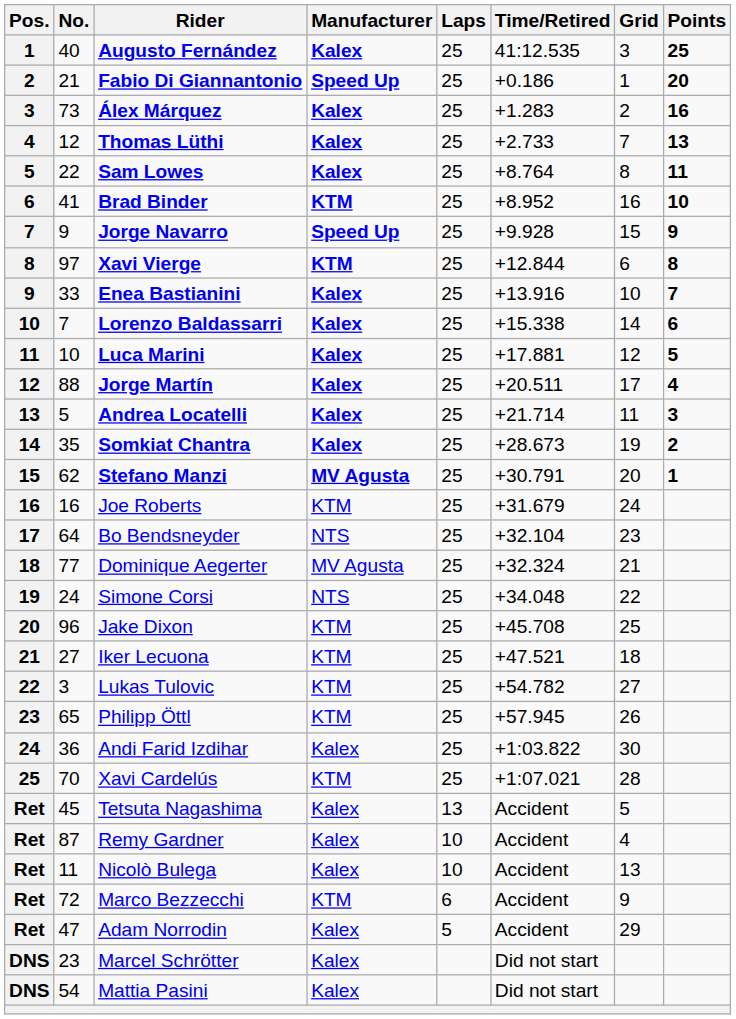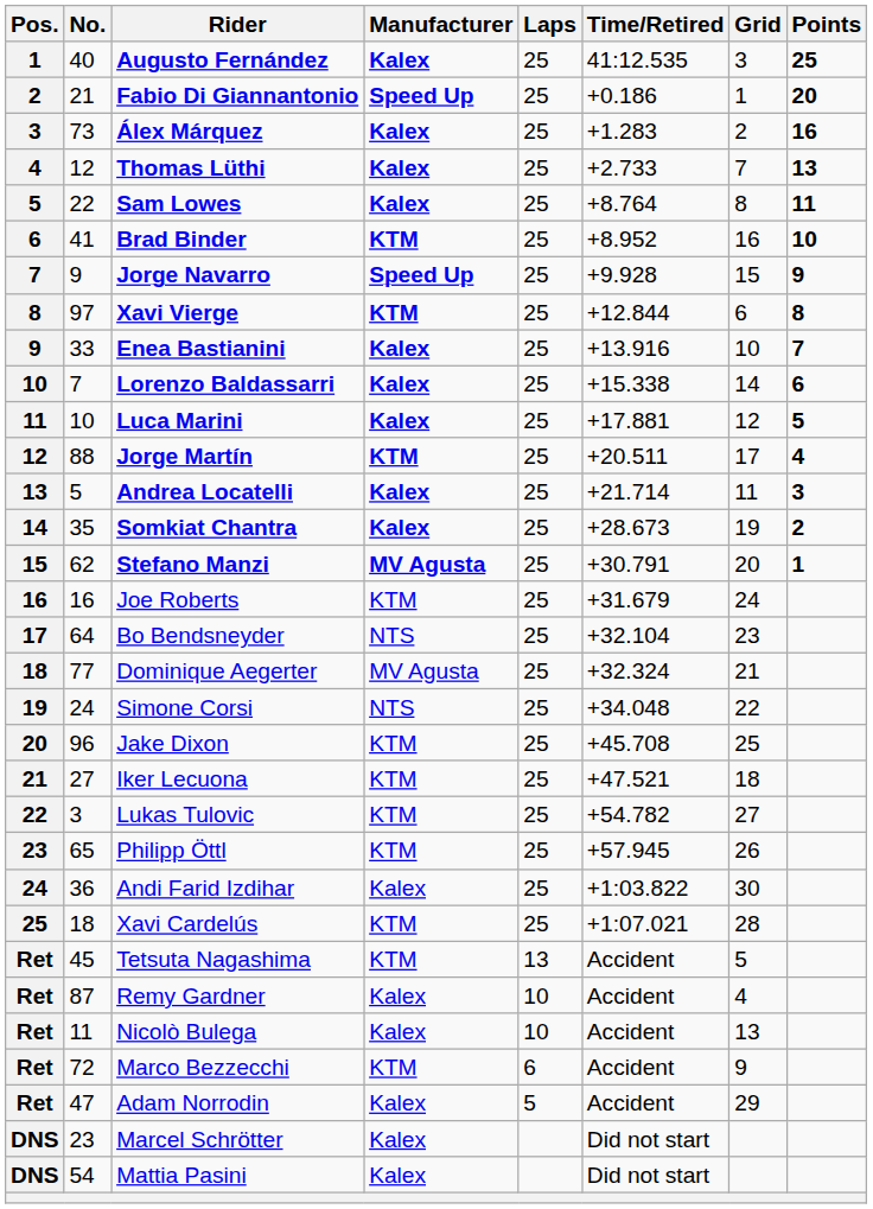 <table class="wikitable" style="font-size: 95%;">
 <tr>
 <th>Pos.</th>
 <th>No.</th>
 <th>Rider</th>
 <th>Manufacturer</th>
 <th>Laps</th>
 <th>Time/Retired</th>
 <th>Grid</th>
 <th>Points</th>
 </tr>
 <tr>
 <th>1</th>
 <td>40</td>
 <td> <strong><a href='#'>Augusto Fernández</a></strong></td>
 <td><strong><a href='#'>Kalex</a></strong></td>
 <td>25</td>
 <td>41:12.535</td>
 <td>3</td>
 <td><strong>25</strong></td>
 </tr>
 <tr>
 <th>2</th>
 <td>21</td>
 <td> <strong><a href='#'>Fabio Di Giannantonio</a></strong></td>
 <td><strong><a href='#'>Speed Up</a></strong></td>
 <td>25</td>
 <td>+0.186</td>
 <td>1</td>
 <td><strong>20</strong></td>
 </tr>
 <tr>
 <th>3</th>
 <td>73</td>
 <td> <strong><a href='#'>Álex Márquez</a></strong></td>
 <td><strong><a href='#'>Kalex</a></strong></td>
 <td>25</td>
 <td>+1.283</td>
 <td>2</td>
 <td><strong>16</strong></td>
 </tr>
 <tr>
 <th>4</th>
 <td>12</td>
 <td> <strong><a href='#'>Thomas Lüthi</a></strong></td>
 <td><strong><a href='#'>Kalex</a></strong></td>
 <td>25</td>
 <td>+2.733</td>
 <td>7</td>
 <td><strong>13</strong></td>
 </tr>
 <tr>
 <th>5</th>
 <td>22</td>
 <td> <strong><a href='#'>Sam Lowes</a></strong></td>
 <td><strong><a href='#'>Kalex</a></strong></td>
 <td>25</td>
 <td>+8.764</td>
 <td>8</td>
 <td><strong>11</strong></td>
 </tr>
 <tr>
 <th>6</th>
 <td>41</td>
 <td> <strong><a href='#'>Brad Binder</a></strong></td>
 <td><strong><a href='#'>KTM</a></strong></td>
 <td>25</td>
 <td>+8.952</td>
 <td>16</td>
 <td><strong>10</strong></td>
 </tr>
 <tr>
 <th>7</th>
 <td>9</td>
 <td> <strong><a href='#'>Jorge Navarro</a></strong></td>
 <td><strong><a href='#'>Speed Up</a></strong></td>
 <td>25</td>
 <td>+9.928</td>
 <td>15</td>
 <td><strong>9</strong></td>
 </tr>
 <tr>
 <th>8</th>
 <td>97</td>
 <td> <strong><a href='#'>Xavi Vierge</a></strong></td>
 <td><strong><a href='#'>KTM</a></strong></td>
 <td>25</td>
 <td>+12.844</td>
 <td>6</td>
 <td><strong>8</strong></td>
 </tr>
 <tr>
 <th>9</th>
 <td>33</td>
 <td> <strong><a href='#'>Enea Bastianini</a></strong></td>
 <td><strong><a href='#'>Kalex</a></strong></td>
 <td>25</td>
 <td>+13.916</td>
 <td>10</td>
 <td><strong>7</strong></td>
 </tr>
 <tr>
 <th>10</th>
 <td>7</td>
 <td> <strong><a href='#'>Lorenzo Baldassarri</a></strong></td>
 <td><strong><a href='#'>Kalex</a></strong></td>
 <td>25</td>
 <td>+15.338</td>
 <td>14</td>
 <td><strong>6</strong></td>
 </tr>
 <tr>
 <th>11</th>
 <td>10</td>
 <td> <strong><a href='#'>Luca Marini</a></strong></td>
 <td><strong><a href='#'>Kalex</a></strong></td>
 <td>25</td>
 <td>+17.881</td>
 <td>12</td>
 <td><strong>5</strong></td>
 </tr>
 <tr>
 <th>12</th>
 <td>88</td>
 <td> <strong><a href='#'>Jorge Martín</a></strong></td>
-<td><strong><a href='#'>Kalex</a></strong></td>
+<td><strong><a href='#'>KTM</a></strong></td>
 <td>25</td>
 <td>+20.511</td>
 <td>17</td>
 <td><strong>4</strong></td>
 </tr>
 <tr>
 <th>13</th>
 <td>5</td>
 <td> <strong><a href='#'>Andrea Locatelli</a></strong></td>
 <td><strong><a href='#'>Kalex</a></strong></td>
 <td>25</td>
 <td>+21.714</td>
 <td>11</td>
 <td><strong>3</strong></td>
 </tr>
 <tr>
 <th>14</th>
 <td>35</td>
 <td> <strong><a href='#'>Somkiat Chantra</a></strong></td>
 <td><strong><a href='#'>Kalex</a></strong></td>
 <td>25</td>
 <td>+28.673</td>
 <td>19</td>
 <td><strong>2</strong></td>
 </tr>
 <tr>
 <th>15</th>
 <td>62</td>
 <td> <strong><a href='#'>Stefano Manzi</a></strong></td>
 <td><strong><a href='#'>MV Agusta</a></strong></td>
 <td>25</td>
 <td>+30.791</td>
 <td>20</td>
 <td><strong>1</strong></td>
 </tr>
 <tr>
 <th>16</th>
 <td>16</td>
 <td> <a href='#'>Joe Roberts</a></td>
 <td><a href='#'>KTM</a></td>
 <td>25</td>
 <td>+31.679</td>
 <td>24</td>
 <td></td>
 </tr>
 <tr>
 <th>17</th>
 <td>64</td>
 <td> <a href='#'>Bo Bendsneyder</a></td>
 <td><a href='#'>NTS</a></td>
 <td>25</td>
 <td>+32.104</td>
 <td>23</td>
 <td></td>
 </tr>
 <tr>
 <th>18</th>
 <td>77</td>
 <td> <a href='#'>Dominique Aegerter</a></td>
 <td><a href='#'>MV Agusta</a></td>
 <td>25</td>
 <td>+32.324</td>
 <td>21</td>
 <td></td>
 </tr>
 <tr>
 <th>19</th>
 <td>24</td>
 <td> <a href='#'>Simone Corsi</a></td>
 <td><a href='#'>NTS</a></td>
 <td>25</td>
 <td>+34.048</td>
 <td>22</td>
 <td></td>
 </tr>
 <tr>
 <th>20</th>
 <td>96</td>
 <td> <a href='#'>Jake Dixon</a></td>
 <td><a href='#'>KTM</a></td>
 <td>25</td>
 <td>+45.708</td>
 <td>25</td>
 <td></td>
 </tr>
 <tr>
 <th>21</th>
 <td>27</td>
 <td> <a href='#'>Iker Lecuona</a></td>
 <td><a href='#'>KTM</a></td>
 <td>25</td>
 <td>+47.521</td>
 <td>18</td>
 <td></td>
 </tr>
 <tr>
 <th>22</th>
 <td>3</td>
 <td> <a href='#'>Lukas Tulovic</a></td>
 <td><a href='#'>KTM</a></td>
 <td>25</td>
 <td>+54.782</td>
 <td>27</td>
 <td></td>
 </tr>
 <tr>
 <th>23</th>
 <td>65</td>
 <td> <a href='#'>Philipp Öttl</a></td>
 <td><a href='#'>KTM</a></td>
 <td>25</td>
 <td>+57.945</td>
 <td>26</td>
 <td></td>
 </tr>
 <tr>
 <th>24</th>
 <td>36</td>
 <td> <a href='#'>Andi Farid Izdihar</a></td>
 <td><a href='#'>Kalex</a></td>
 <td>25</td>
 <td>+1:03.822</td>
 <td>30</td>
 <td></td>
 </tr>
 <tr>
 <th>25</th>
-<td>70</td>
+<td>18</td>
 <td> <a href='#'>Xavi Cardelús</a></td>
 <td><a href='#'>KTM</a></td>
 <td>25</td>
 <td>+1:07.021</td>
 <td>28</td>
 <td></td>
 </tr>
 <tr>
 <th>Ret</th>
 <td>45</td>
 <td> <a href='#'>Tetsuta Nagashima</a></td>
-<td><a href='#'>Kalex</a></td>
+<td><a href='#'>KTM</a></td>
 <td>13</td>
 <td>Accident</td>
 <td>5</td>
 <td></td>
 </tr>
 <tr>
 <th>Ret</th>
 <td>87</td>
 <td> <a href='#'>Remy Gardner</a></td>
 <td><a href='#'>Kalex</a></td>
 <td>10</td>
 <td>Accident</td>
 <td>4</td>
 <td></td>
 </tr>
 <tr>
 <th>Ret</th>
 <td>11</td>
 <td> <a href='#'>Nicolò Bulega</a></td>
 <td><a href='#'>Kalex</a></td>
 <td>10</td>
 <td>Accident</td>
 <td>13</td>
 <td></td>
 </tr>
 <tr>
 <th>Ret</th>
 <td>72</td>
 <td> <a href='#'>Marco Bezzecchi</a></td>
 <td><a href='#'>KTM</a></td>
 <td>6</td>
 <td>Accident</td>
 <td>9</td>
 <td></td>
 </tr>
 <tr>
 <th>Ret</th>
 <td>47</td>
 <td> <a href='#'>Adam Norrodin</a></td>
 <td><a href='#'>Kalex</a></td>
 <td>5</td>
 <td>Accident</td>
 <td>29</td>
 <td></td>
 </tr>
 <tr>
 <th>DNS</th>
 <td>23</td>
 <td> <a href='#'>Marcel Schrötter</a></td>
 <td><a href='#'>Kalex</a></td>
 <td></td>
 <td>Did not start</td>
 <td></td>
 <td></td>
 </tr>
 <tr>
 <th>DNS</th>
 <td>54</td>
 <td> <a href='#'>Mattia Pasini</a></td>
 <td><a href='#'>Kalex</a></td>
 <td></td>
 <td>Did not start</td>
 <td></td>
 <td></td>
 </tr>
 <tr>
 <th colspan=8></th>
 </tr>
 </table>
